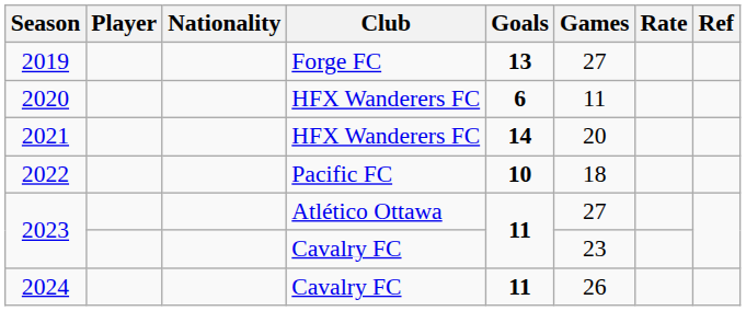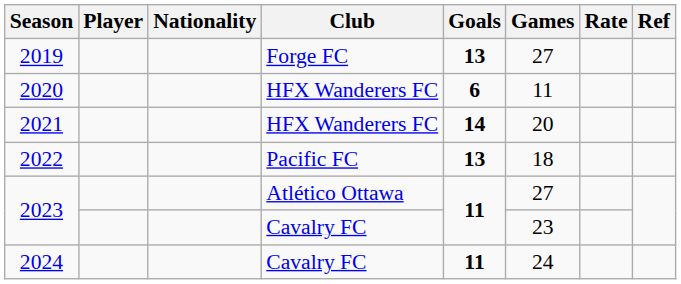 <table class='wikitable sortable'>
 <tr>
 <th>Season</th>
 <th>Player</th>
 <th>Nationality</th>
 <th>Club</th>
 <th>Goals</th>
 <th>Games</th>
 <th>Rate</th>
 <th>Ref</th>
 </tr>
 <tr>
 <td align=center><a href='#'>2019</a></td>
 <td></td>
 <td></td>
 <td><a href='#'>Forge FC</a></td>
 <td align=center><strong>13</strong></td>
 <td align=center>27</td>
 <td></td>
 <td align=center></td>
 </tr>
 <tr>
 <td align=center><a href='#'>2020</a></td>
 <td></td>
 <td></td>
 <td><a href='#'>HFX Wanderers FC</a></td>
 <td align=center><strong>6</strong></td>
 <td align=center>11</td>
 <td></td>
 <td align=center></td>
 </tr>
 <tr>
 <td align=center><a href='#'>2021</a></td>
 <td></td>
 <td></td>
 <td><a href='#'>HFX Wanderers FC</a></td>
 <td align=center rowspan="1"><strong>14</strong></td>
 <td align=center>20</td>
 <td></td>
 <td align=center></td>
 </tr>
 <tr>
 <td align=center><a href='#'>2022</a></td>
 <td></td>
 <td></td>
 <td><a href='#'>Pacific FC</a></td>
-<td align=center rowspan="1"><strong>10</strong></td>
+<td align=center rowspan="1"><strong>13</strong></td>
 <td align=center>18</td>
 <td></td>
 <td align=center></td>
 </tr>
 <tr>
 <td rowspan="2" align=center><a href='#'>2023</a></td>
 <td></td>
 <td></td>
 <td><a href='#'>Atlético Ottawa</a></td>
 <td align=center rowspan="2"><strong>11</strong></td>
 <td align=center>27</td>
 <td></td>
 <td rowspan="2" align=center></td>
 </tr>
 <tr>
 <td></td>
 <td></td>
 <td><a href='#'>Cavalry FC</a></td>
 <td align=center>23</td>
 <td></td>
 </tr>
 <tr>
 <td align=center><a href='#'>2024</a></td>
 <td></td>
 <td></td>
 <td><a href='#'>Cavalry FC</a></td>
 <td align=center><strong>11</strong></td>
-<td align=center>26</td>
+<td align=center>24</td>
 <td></td>
 <td align=center></td>
 </tr>
 </table>
